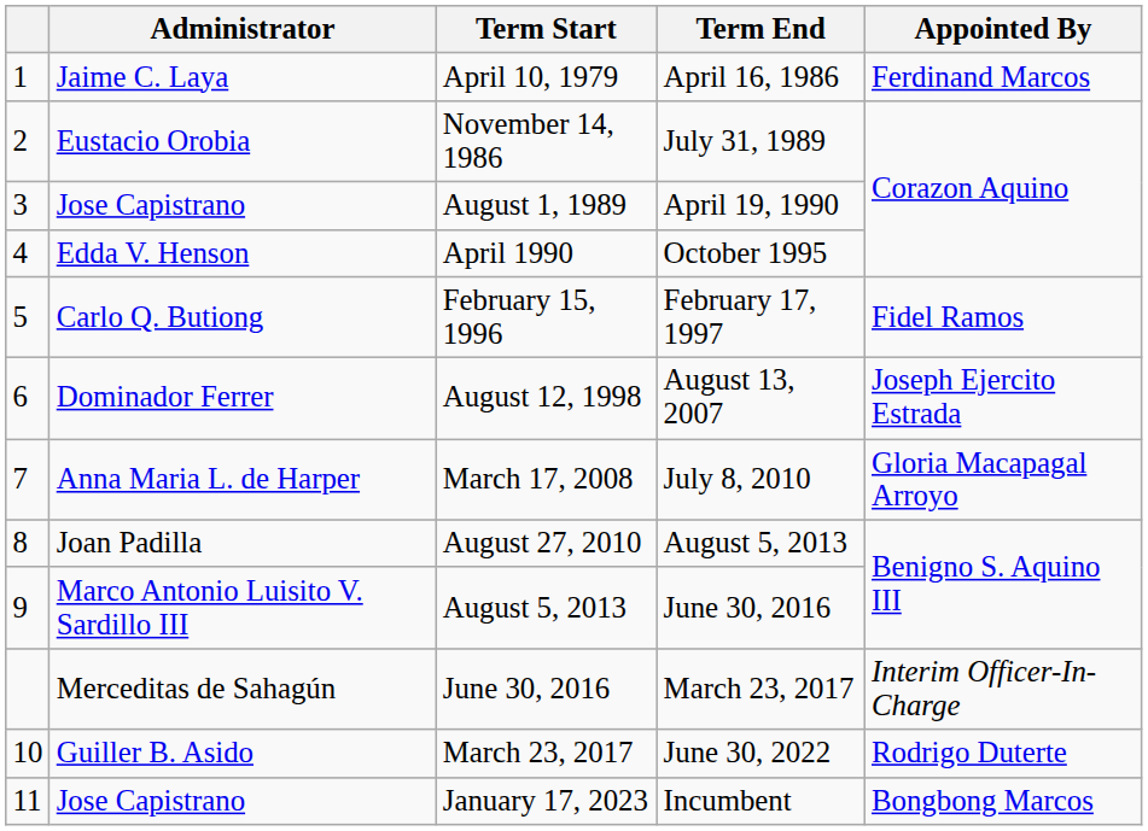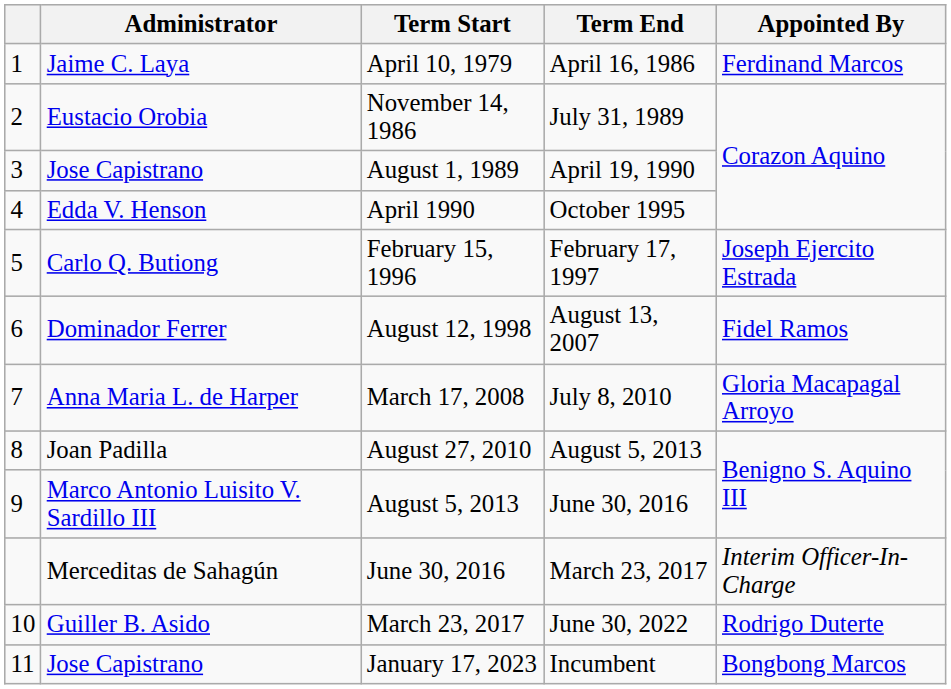 <table class="wikitable">
 <tr>
 <th></th>
 <th>Administrator</th>
 <th>Term Start</th>
 <th>Term End</th>
 <th>Appointed By</th>
 </tr>
 <tr>
 <td>1</td>
 <td><a href='#'>Jaime C. Laya</a></td>
 <td>April 10, 1979</td>
 <td>April 16, 1986</td>
 <td><a href='#'>Ferdinand Marcos</a></td>
 </tr>
 <tr>
 <td>2</td>
 <td><a href='#'>Eustacio Orobia</a></td>
 <td>November 14, 1986</td>
 <td>July 31, 1989</td>
 <td rowspan=3><a href='#'>Corazon Aquino</a></td>
 </tr>
 <tr>
 <td>3</td>
 <td><a href='#'>Jose Capistrano</a></td>
 <td>August 1, 1989</td>
 <td>April 19, 1990</td>
 </tr>
 <tr>
 <td>4</td>
 <td><a href='#'>Edda V. Henson</a></td>
 <td>April 1990</td>
 <td>October 1995</td>
 </tr>
 <tr>
 <td>5</td>
 <td><a href='#'>Carlo Q. Butiong</a></td>
 <td>February 15, 1996</td>
 <td>February 17, 1997</td>
-<td><a href='#'>Fidel Ramos</a></td>
+<td><a href='#'>Joseph Ejercito Estrada</a></td>
 </tr>
 <tr>
 <td>6</td>
 <td><a href='#'>Dominador Ferrer</a></td>
 <td>August 12, 1998</td>
 <td>August 13, 2007</td>
-<td><a href='#'>Joseph Ejercito Estrada</a></td>
+<td><a href='#'>Fidel Ramos</a></td>
 </tr>
 <tr>
 <td>7</td>
 <td><a href='#'>Anna Maria L. de Harper</a></td>
 <td>March 17, 2008</td>
 <td>July 8, 2010</td>
 <td><a href='#'>Gloria Macapagal Arroyo</a></td>
 </tr>
 <tr>
 <td>8</td>
 <td>Joan Padilla</td>
 <td>August 27, 2010</td>
 <td>August 5, 2013</td>
 <td rowspan=2><a href='#'>Benigno S. Aquino III</a></td>
 </tr>
 <tr>
 <td>9</td>
 <td><a href='#'>Marco Antonio Luisito V. Sardillo III</a></td>
 <td>August 5, 2013</td>
 <td>June 30, 2016</td>
 </tr>
 <tr>
 <td></td>
 <td>Merceditas de Sahagún</td>
 <td>June 30, 2016</td>
 <td>March 23, 2017</td>
 <td><em>Interim Officer-In-Charge</em></td>
 </tr>
 <tr>
 <td>10</td>
 <td><a href='#'>Guiller B. Asido</a></td>
 <td>March 23, 2017</td>
 <td>June 30, 2022</td>
 <td><a href='#'>Rodrigo Duterte</a></td>
 </tr>
 <tr>
 <td>11</td>
 <td><a href='#'>Jose Capistrano</a></td>
 <td>January 17, 2023</td>
 <td>Incumbent</td>
 <td><a href='#'>Bongbong Marcos</a></td>
 </tr>
 </table>
